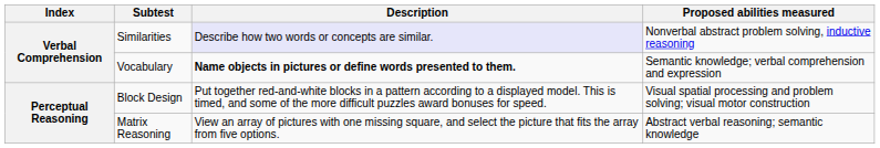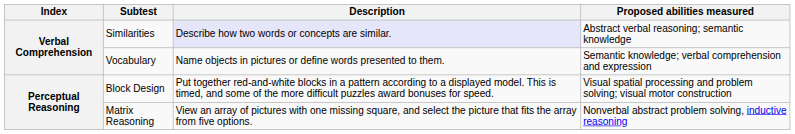 <table class="wikitable">
 <tr>
 <th>Index</th>
 <th>Subtest</th>
 <th>Description</th>
 <th>Proposed abilities measured</th>
 </tr>
 <tr>
 <th rowspan="2">Verbal Comprehension</th>
 <td>Similarities</td>
 <td style="background: lavender;">Describe how two words or concepts are similar.</td>
-<td>Nonverbal abstract problem solving, <a href='#'>inductive reasoning</a></td>
+<td>Abstract verbal reasoning; semantic knowledge</td>
 </tr>
 <tr>
 <td>Vocabulary</td>
-<td><strong>Name objects in pictures or define words presented to them.</strong></td>
+<td>Name objects in pictures or define words presented to them.</td>
 <td>Semantic knowledge; verbal comprehension and expression</td>
 </tr>
 <tr>
 <th rowspan="2">Perceptual Reasoning</th>
 <td>Block Design</td>
 <td>Put together red-and-white blocks in a pattern according to a displayed model. This is timed, and some of the more difficult puzzles award bonuses for speed.</td>
 <td>Visual spatial processing and problem solving; visual motor construction</td>
 </tr>
 <tr>
 <td>Matrix Reasoning</td>
 <td>View an array of pictures with one missing square, and select the picture that fits the array from five options.</td>
-<td>Abstract verbal reasoning; semantic knowledge</td>
+<td>Nonverbal abstract problem solving, <a href='#'>inductive reasoning</a></td>
 </tr>
 </table>
